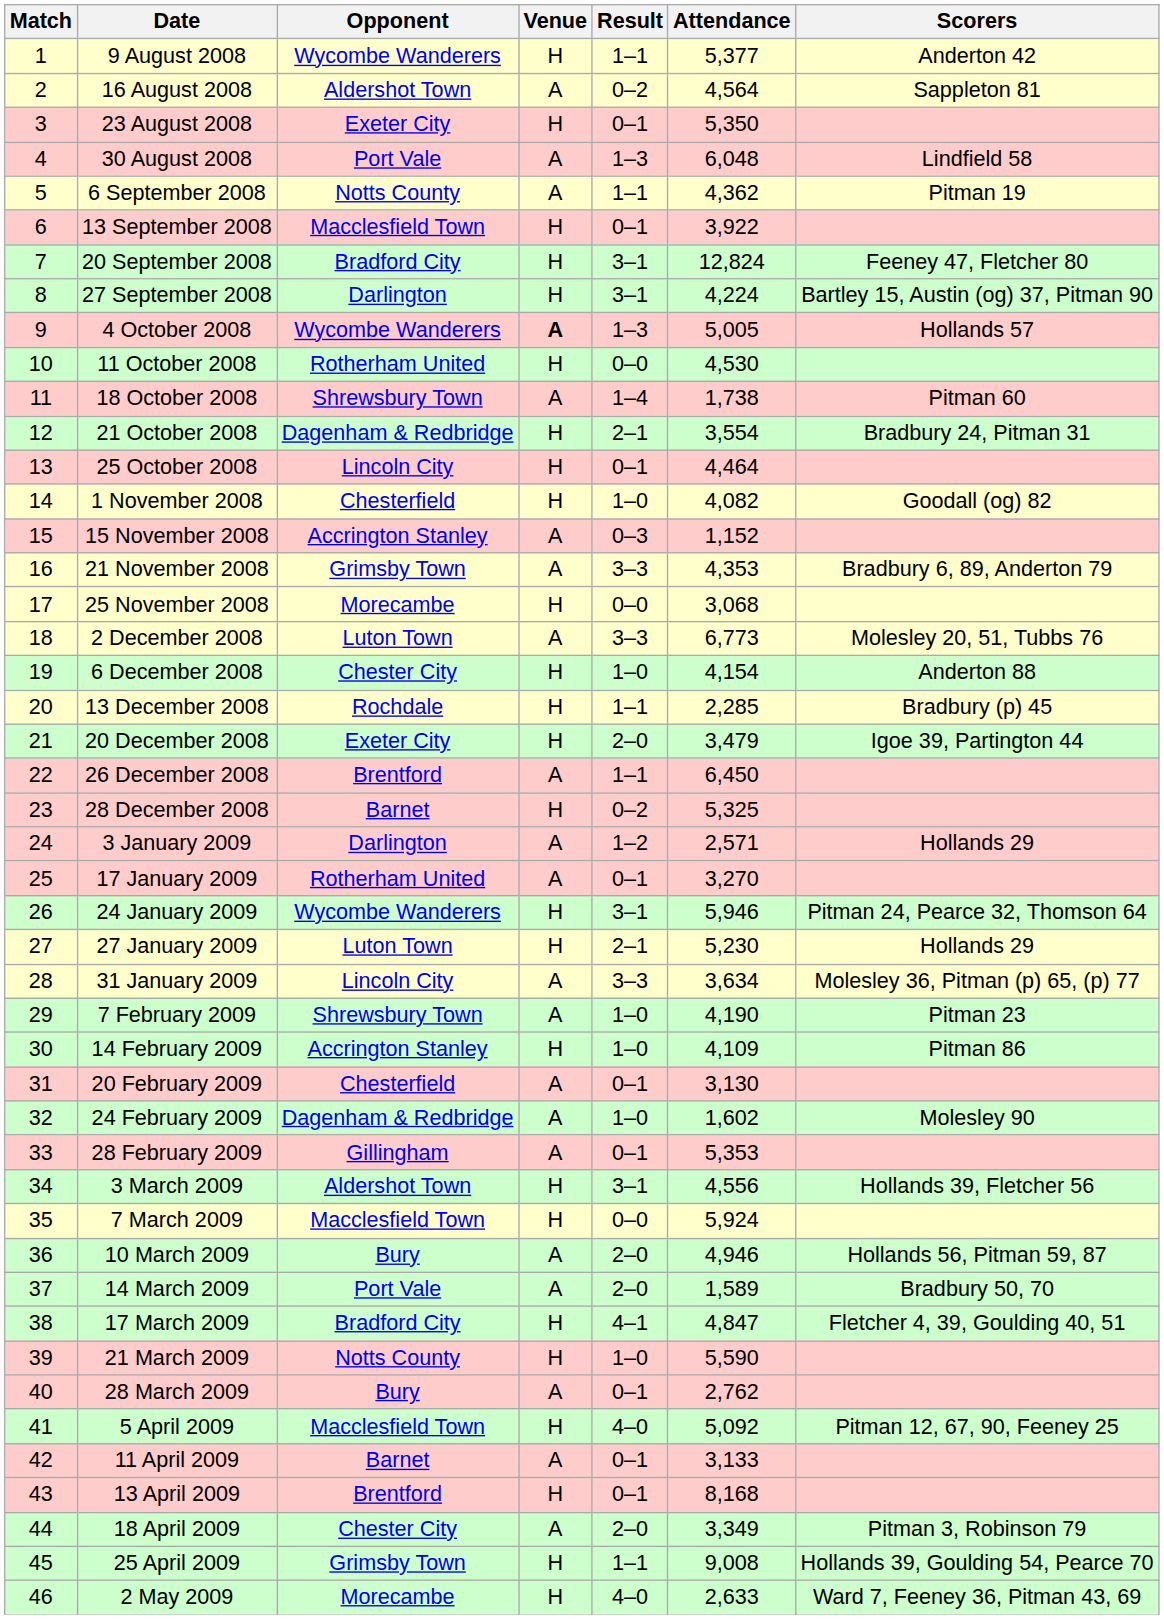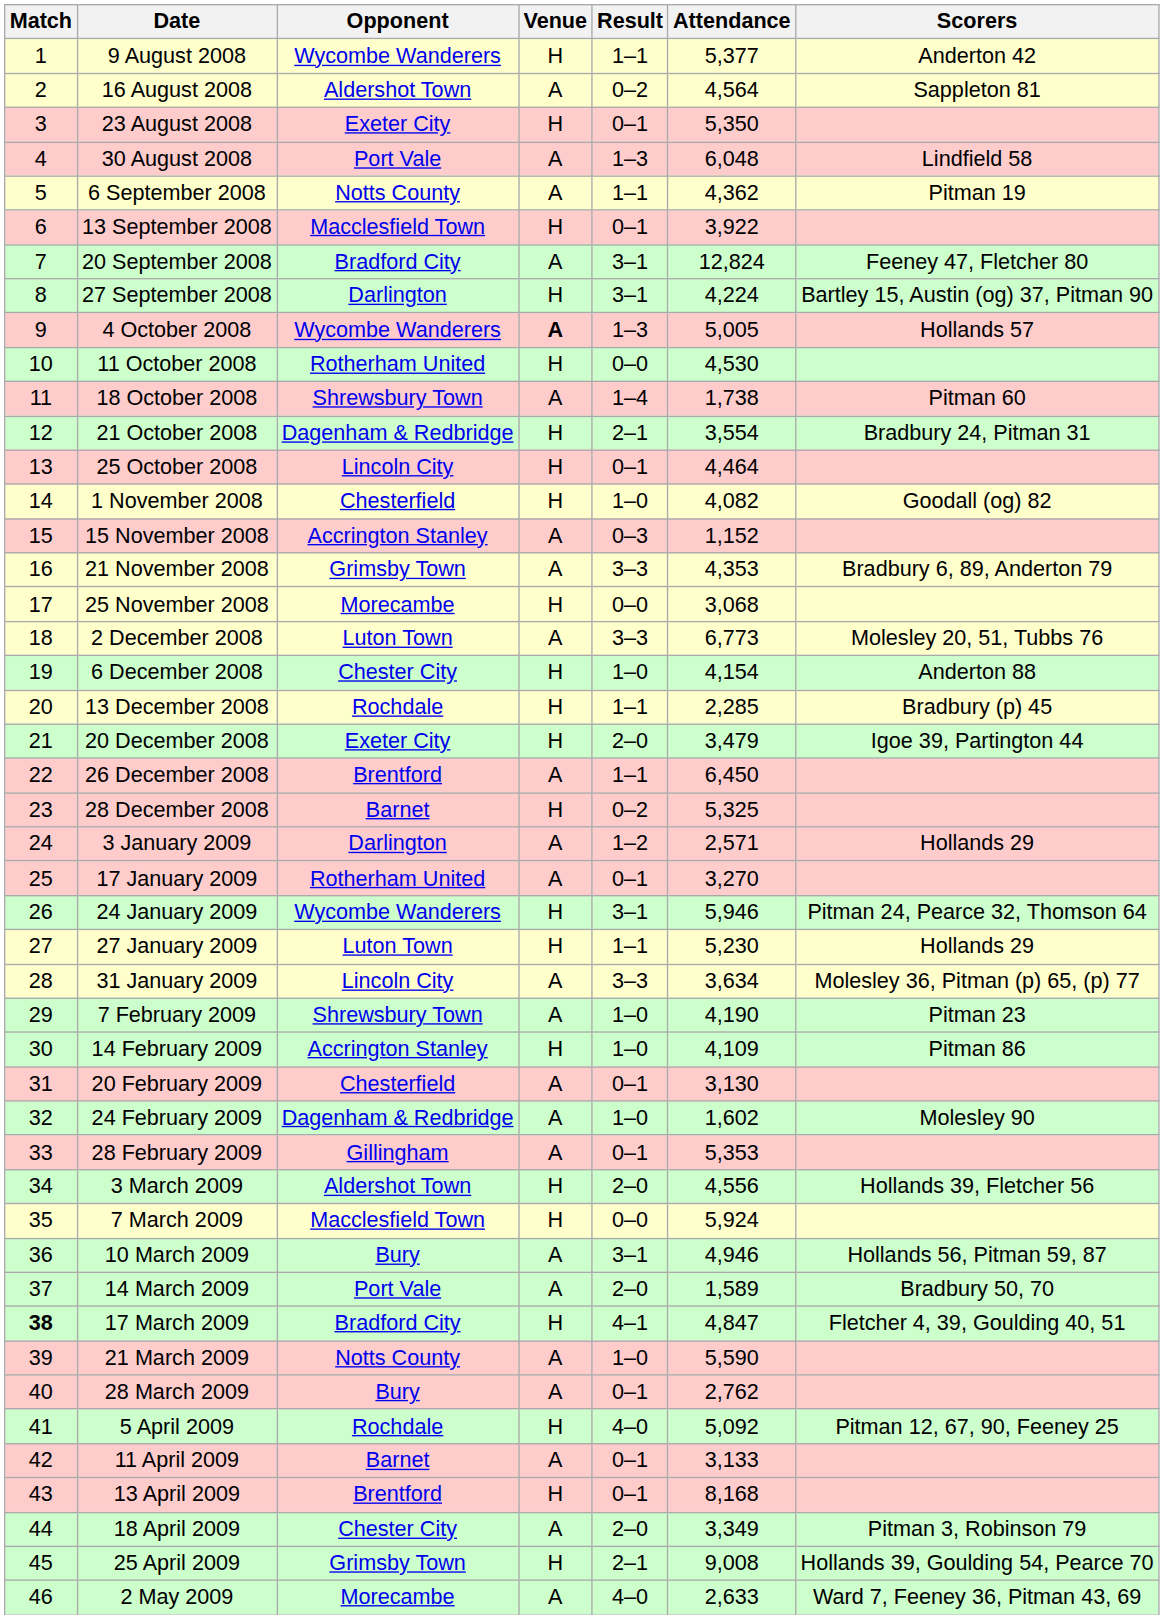 <table class="wikitable" style="font-size:100%; text-align:center">
 <tr>
 <th>Match</th>
 <th>Date</th>
 <th>Opponent</th>
 <th>Venue</th>
 <th>Result</th>
 <th>Attendance</th>
 <th>Scorers</th>
 </tr>
 <tr style="background: #FFFFCC;">
 <td>1</td>
 <td>9 August 2008</td>
 <td><a href='#'>Wycombe Wanderers</a></td>
 <td>H</td>
 <td>1–1</td>
 <td>5,377</td>
 <td>Anderton 42</td>
 </tr>
 <tr style="background: #FFFFCC;">
 <td>2</td>
 <td>16 August 2008</td>
 <td><a href='#'>Aldershot Town</a></td>
 <td>A</td>
 <td>0–2</td>
 <td>4,564</td>
 <td>Sappleton 81</td>
 </tr>
 <tr style="background: #FFCCCC;">
 <td>3</td>
 <td>23 August 2008</td>
 <td><a href='#'>Exeter City</a></td>
 <td>H</td>
 <td>0–1</td>
 <td>5,350</td>
 <td></td>
 </tr>
 <tr style="background: #FFCCCC;">
 <td>4</td>
 <td>30 August 2008</td>
 <td><a href='#'>Port Vale</a></td>
 <td>A</td>
 <td>1–3</td>
 <td>6,048</td>
 <td>Lindfield 58</td>
 </tr>
 <tr style="background: #FFFFCC;">
 <td>5</td>
 <td>6 September 2008</td>
 <td><a href='#'>Notts County</a></td>
 <td>A</td>
 <td>1–1</td>
 <td>4,362</td>
 <td>Pitman 19</td>
 </tr>
 <tr style="background: #FFCCCC;">
 <td>6</td>
 <td>13 September 2008</td>
 <td><a href='#'>Macclesfield Town</a></td>
 <td>H</td>
 <td>0–1</td>
 <td>3,922</td>
 <td></td>
 </tr>
 <tr style="background: #CCFFCC;">
 <td>7</td>
 <td>20 September 2008</td>
 <td><a href='#'>Bradford City</a></td>
-<td>H</td>
+<td>A</td>
 <td>3–1</td>
 <td>12,824</td>
 <td>Feeney 47, Fletcher 80</td>
 </tr>
 <tr style="background: #CCFFCC;">
 <td>8</td>
 <td>27 September 2008</td>
 <td><a href='#'>Darlington</a></td>
 <td>H</td>
 <td>3–1</td>
 <td>4,224</td>
 <td>Bartley 15, Austin (og) 37, Pitman 90</td>
 </tr>
 <tr style="background: #FFCCCC;">
 <td>9</td>
 <td>4 October 2008</td>
 <td><a href='#'>Wycombe Wanderers</a></td>
 <td><strong>A</strong></td>
 <td>1–3</td>
 <td>5,005</td>
 <td>Hollands 57</td>
 </tr>
 <tr style="background: #CCFFCC;">
 <td>10</td>
 <td>11 October 2008</td>
 <td><a href='#'>Rotherham United</a></td>
 <td>H</td>
 <td>0–0</td>
 <td>4,530</td>
 <td></td>
 </tr>
 <tr style="background: #FFCCCC;">
 <td>11</td>
 <td>18 October 2008</td>
 <td><a href='#'>Shrewsbury Town</a></td>
 <td>A</td>
 <td>1–4</td>
 <td>1,738</td>
 <td>Pitman 60</td>
 </tr>
 <tr style="background: #CCFFCC;">
 <td>12</td>
 <td>21 October 2008</td>
 <td><a href='#'>Dagenham & Redbridge</a></td>
 <td>H</td>
 <td>2–1</td>
 <td>3,554</td>
 <td>Bradbury 24, Pitman 31</td>
 </tr>
 <tr style="background: #FFCCCC;">
 <td>13</td>
 <td>25 October 2008</td>
 <td><a href='#'>Lincoln City</a></td>
 <td>H</td>
 <td>0–1</td>
 <td>4,464</td>
 <td></td>
 </tr>
 <tr style="background: #FFFFCC;">
 <td>14</td>
 <td>1 November 2008</td>
 <td><a href='#'>Chesterfield</a></td>
 <td>H</td>
 <td>1–0</td>
 <td>4,082</td>
 <td>Goodall (og) 82</td>
 </tr>
 <tr style="background: #FFCCCC;">
 <td>15</td>
 <td>15 November 2008</td>
 <td><a href='#'>Accrington Stanley</a></td>
 <td>A</td>
 <td>0–3</td>
 <td>1,152</td>
 <td></td>
 </tr>
 <tr style="background: #FFFFCC;">
 <td>16</td>
 <td>21 November 2008</td>
 <td><a href='#'>Grimsby Town</a></td>
 <td>A</td>
 <td>3–3</td>
 <td>4,353</td>
 <td>Bradbury 6, 89, Anderton 79</td>
 </tr>
 <tr style="background: #FFFFCC;">
 <td>17</td>
 <td>25 November 2008</td>
 <td><a href='#'>Morecambe</a></td>
 <td>H</td>
 <td>0–0</td>
 <td>3,068</td>
 <td></td>
 </tr>
 <tr style="background: #FFFFCC;">
 <td>18</td>
 <td>2 December 2008</td>
 <td><a href='#'>Luton Town</a></td>
 <td>A</td>
 <td>3–3</td>
 <td>6,773</td>
 <td>Molesley 20, 51, Tubbs 76</td>
 </tr>
 <tr style="background: #CCFFCC;">
 <td>19</td>
 <td>6 December 2008</td>
 <td><a href='#'>Chester City</a></td>
 <td>H</td>
 <td>1–0</td>
 <td>4,154</td>
 <td>Anderton 88</td>
 </tr>
 <tr style="background: #FFFFCC;">
 <td>20</td>
 <td>13 December 2008</td>
 <td><a href='#'>Rochdale</a></td>
 <td>H</td>
 <td>1–1</td>
 <td>2,285</td>
 <td>Bradbury (p) 45</td>
 </tr>
 <tr style="background: #CCFFCC;">
 <td>21</td>
 <td>20 December 2008</td>
 <td><a href='#'>Exeter City</a></td>
 <td>H</td>
 <td>2–0</td>
 <td>3,479</td>
 <td>Igoe 39, Partington 44</td>
 </tr>
 <tr style="background: #FFCCCC;">
 <td>22</td>
 <td>26 December 2008</td>
 <td><a href='#'>Brentford</a></td>
 <td>A</td>
 <td>1–1</td>
 <td>6,450</td>
 <td></td>
 </tr>
 <tr style="background: #FFCCCC;">
 <td>23</td>
 <td>28 December 2008</td>
 <td><a href='#'>Barnet</a></td>
 <td>H</td>
 <td>0–2</td>
 <td>5,325</td>
 <td></td>
 </tr>
 <tr style="background: #FFCCCC;">
 <td>24</td>
 <td>3 January 2009</td>
 <td><a href='#'>Darlington</a></td>
 <td>A</td>
 <td>1–2</td>
 <td>2,571</td>
 <td>Hollands 29</td>
 </tr>
 <tr style="background: #FFCCCC;">
 <td>25</td>
 <td>17 January 2009</td>
 <td><a href='#'>Rotherham United</a></td>
 <td>A</td>
 <td>0–1</td>
 <td>3,270</td>
 <td></td>
 </tr>
 <tr style="background: #CCFFCC;">
 <td>26</td>
 <td>24 January 2009</td>
 <td><a href='#'>Wycombe Wanderers</a></td>
 <td>H</td>
 <td>3–1</td>
 <td>5,946</td>
 <td>Pitman 24, Pearce 32, Thomson 64</td>
 </tr>
 <tr style="background: #FFFFCC;">
 <td>27</td>
 <td>27 January 2009</td>
 <td><a href='#'>Luton Town</a></td>
 <td>H</td>
-<td>2–1</td>
+<td>1–1</td>
 <td>5,230</td>
 <td>Hollands 29</td>
 </tr>
 <tr style="background: #FFFFCC;">
 <td>28</td>
 <td>31 January 2009</td>
 <td><a href='#'>Lincoln City</a></td>
 <td>A</td>
 <td>3–3</td>
 <td>3,634</td>
 <td>Molesley 36, Pitman (p) 65, (p) 77</td>
 </tr>
 <tr style="background: #CCFFCC;">
 <td>29</td>
 <td>7 February 2009</td>
 <td><a href='#'>Shrewsbury Town</a></td>
 <td>A</td>
 <td>1–0</td>
 <td>4,190</td>
 <td>Pitman 23</td>
 </tr>
 <tr style="background: #CCFFCC;">
 <td>30</td>
 <td>14 February 2009</td>
 <td><a href='#'>Accrington Stanley</a></td>
 <td>H</td>
 <td>1–0</td>
 <td>4,109</td>
 <td>Pitman 86</td>
 </tr>
 <tr style="background: #FFCCCC;">
 <td>31</td>
 <td>20 February 2009</td>
 <td><a href='#'>Chesterfield</a></td>
 <td>A</td>
 <td>0–1</td>
 <td>3,130</td>
 <td></td>
 </tr>
 <tr style="background: #CCFFCC;">
 <td>32</td>
 <td>24 February 2009</td>
 <td><a href='#'>Dagenham & Redbridge</a></td>
 <td>A</td>
 <td>1–0</td>
 <td>1,602</td>
 <td>Molesley 90</td>
 </tr>
 <tr style="background: #FFCCCC;">
 <td>33</td>
 <td>28 February 2009</td>
 <td><a href='#'>Gillingham</a></td>
 <td>A</td>
 <td>0–1</td>
 <td>5,353</td>
 <td></td>
 </tr>
 <tr style="background: #CCFFCC;">
 <td>34</td>
 <td>3 March 2009</td>
 <td><a href='#'>Aldershot Town</a></td>
 <td>H</td>
-<td>3–1</td>
+<td>2–0</td>
 <td>4,556</td>
 <td>Hollands 39, Fletcher 56</td>
 </tr>
 <tr style="background: #FFFFCC;">
 <td>35</td>
 <td>7 March 2009</td>
 <td><a href='#'>Macclesfield Town</a></td>
 <td>H</td>
 <td>0–0</td>
 <td>5,924</td>
 <td></td>
 </tr>
 <tr style="background: #CCFFCC;">
 <td>36</td>
 <td>10 March 2009</td>
 <td><a href='#'>Bury</a></td>
 <td>A</td>
-<td>2–0</td>
+<td>3–1</td>
 <td>4,946</td>
 <td>Hollands 56, Pitman 59, 87</td>
 </tr>
 <tr style="background: #CCFFCC;">
 <td>37</td>
 <td>14 March 2009</td>
 <td><a href='#'>Port Vale</a></td>
 <td>A</td>
 <td>2–0</td>
 <td>1,589</td>
 <td>Bradbury 50, 70</td>
 </tr>
 <tr style="background: #CCFFCC;">
-<td>38</td>
+<td><strong>38</strong></td>
 <td>17 March 2009</td>
 <td><a href='#'>Bradford City</a></td>
 <td>H</td>
 <td>4–1</td>
 <td>4,847</td>
 <td>Fletcher 4, 39, Goulding 40, 51</td>
 </tr>
 <tr style="background: #FFCCCC;">
 <td>39</td>
 <td>21 March 2009</td>
 <td><a href='#'>Notts County</a></td>
-<td>H</td>
+<td>A</td>
 <td>1–0</td>
 <td>5,590</td>
 <td></td>
 </tr>
 <tr style="background: #FFCCCC;">
 <td>40</td>
 <td>28 March 2009</td>
 <td><a href='#'>Bury</a></td>
 <td>A</td>
 <td>0–1</td>
 <td>2,762</td>
 <td></td>
 </tr>
 <tr style="background: #CCFFCC;">
 <td>41</td>
 <td>5 April 2009</td>
-<td><a href='#'>Macclesfield Town</a></td>
+<td><a href='#'>Rochdale</a></td>
 <td>H</td>
 <td>4–0</td>
 <td>5,092</td>
 <td>Pitman 12, 67, 90, Feeney 25</td>
 </tr>
 <tr style="background: #FFCCCC;">
 <td>42</td>
 <td>11 April 2009</td>
 <td><a href='#'>Barnet</a></td>
 <td>A</td>
 <td>0–1</td>
 <td>3,133</td>
 <td></td>
 </tr>
 <tr style="background: #FFCCCC;">
 <td>43</td>
 <td>13 April 2009</td>
 <td><a href='#'>Brentford</a></td>
 <td>H</td>
 <td>0–1</td>
 <td>8,168</td>
 <td></td>
 </tr>
 <tr style="background: #CCFFCC;">
 <td>44</td>
 <td>18 April 2009</td>
 <td><a href='#'>Chester City</a></td>
 <td>A</td>
 <td>2–0</td>
 <td>3,349</td>
 <td>Pitman 3, Robinson 79</td>
 </tr>
 <tr style="background: #CCFFCC;">
 <td>45</td>
 <td>25 April 2009</td>
 <td><a href='#'>Grimsby Town</a></td>
 <td>H</td>
-<td>1–1</td>
+<td>2–1</td>
 <td>9,008</td>
 <td>Hollands 39, Goulding 54, Pearce 70</td>
 </tr>
 <tr style="background: #CCFFCC;">
 <td>46</td>
 <td>2 May 2009</td>
 <td><a href='#'>Morecambe</a></td>
-<td>H</td>
+<td>A</td>
 <td>4–0</td>
 <td>2,633</td>
 <td>Ward 7, Feeney 36, Pitman 43, 69</td>
 </tr>
 </table>
